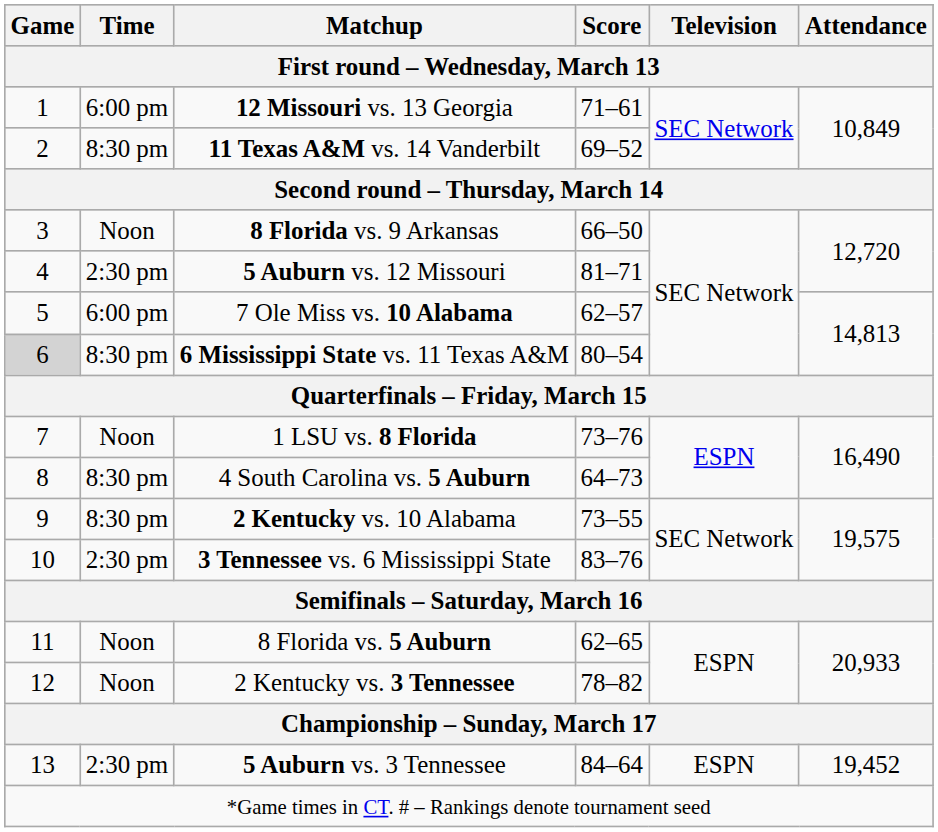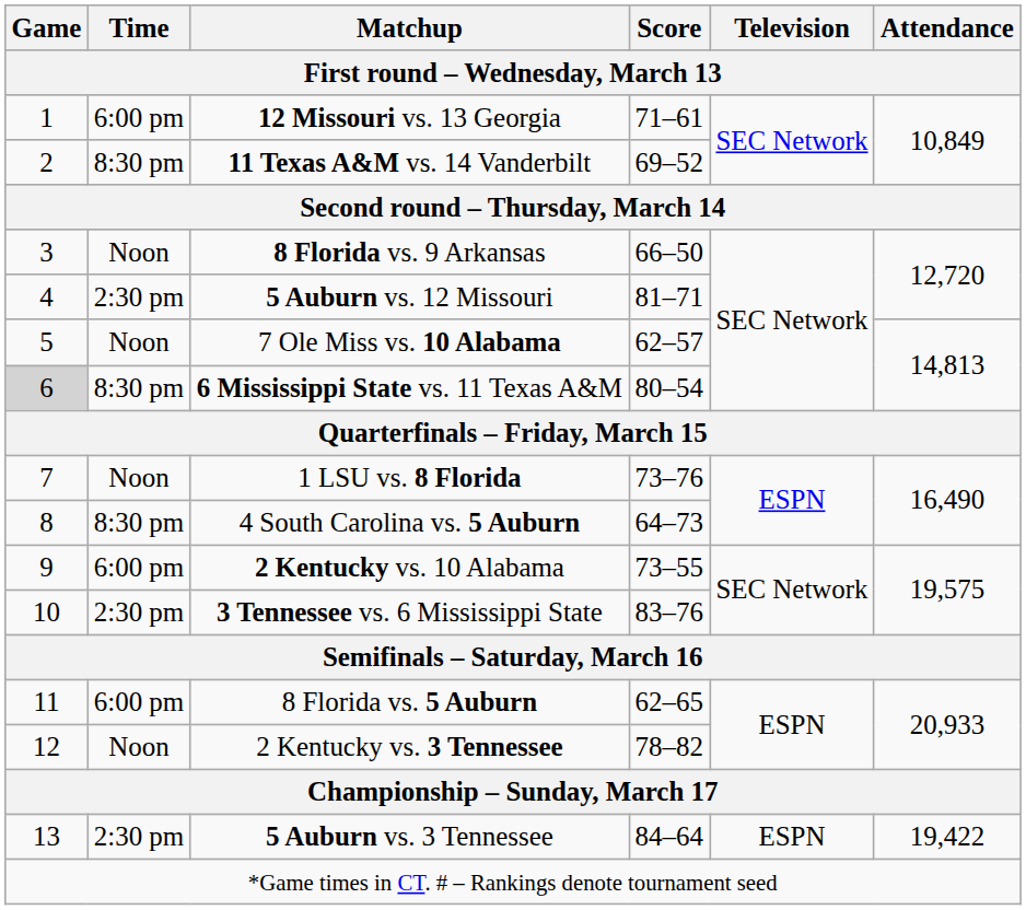 <table class="wikitable" style="font-size: 95%;text-align:center">
 <tr>
 <th>Game</th>
 <th>Time</th>
 <th>Matchup</th>
 <th>Score</th>
 <th>Television</th>
 <th>Attendance</th>
 </tr>
 <tr>
 <th colspan=6>First round – Wednesday, March 13</th>
 </tr>
 <tr>
 <td>1</td>
 <td>6:00 pm</td>
 <td><strong>12 Missouri</strong> vs. 13 Georgia</td>
 <td>71–61</td>
 <td rowspan=2><a href='#'>SEC Network</a></td>
 <td rowspan=2>10,849</td>
 </tr>
 <tr>
 <td>2</td>
 <td>8:30 pm</td>
 <td><strong>11 Texas A&M</strong> vs. 14 Vanderbilt</td>
 <td>69–52</td>
 </tr>
 <tr>
 <th colspan=6>Second round – Thursday, March 14</th>
 </tr>
 <tr>
 <td>3</td>
 <td>Noon</td>
 <td><strong>8 Florida</strong> vs. 9 Arkansas</td>
 <td>66–50</td>
 <td rowspan=4>SEC Network</td>
 <td rowspan=2>12,720</td>
 </tr>
 <tr>
 <td>4</td>
 <td>2:30 pm</td>
 <td><strong>5 Auburn</strong> vs. 12 Missouri</td>
 <td>81–71</td>
 </tr>
 <tr>
 <td>5</td>
-<td>6:00 pm</td>
+<td>Noon</td>
 <td>7 Ole Miss vs. <strong>10 Alabama</strong></td>
 <td>62–57</td>
 <td rowspan=2>14,813</td>
 </tr>
 <tr>
 <td style="background: lightgrey;">6</td>
 <td>8:30 pm</td>
 <td><strong>6 Mississippi State</strong> vs. 11 Texas A&M</td>
 <td>80–54</td>
 </tr>
 <tr>
 <th colspan=6>Quarterfinals – Friday, March 15</th>
 </tr>
 <tr>
 <td>7</td>
 <td>Noon</td>
 <td>1 LSU vs. <strong>8 Florida</strong></td>
 <td>73–76</td>
 <td rowspan=2><a href='#'>ESPN</a></td>
 <td rowspan=2>16,490</td>
 </tr>
 <tr>
 <td>8</td>
 <td>8:30 pm</td>
 <td>4 South Carolina vs. <strong>5 Auburn</strong></td>
 <td>64–73</td>
 </tr>
 <tr>
 <td>9</td>
-<td>8:30 pm</td>
+<td>6:00 pm</td>
 <td><strong>2 Kentucky</strong> vs. 10 Alabama</td>
 <td>73–55</td>
 <td rowspan=2>SEC Network</td>
 <td rowspan=2>19,575</td>
 </tr>
 <tr>
 <td>10</td>
 <td>2:30 pm</td>
 <td><strong>3 Tennessee</strong> vs. 6 Mississippi State</td>
 <td>83–76</td>
 </tr>
 <tr>
 <th colspan=6>Semifinals – Saturday, March 16</th>
 </tr>
 <tr>
 <td>11</td>
-<td>Noon</td>
+<td>6:00 pm</td>
 <td>8 Florida vs. <strong>5 Auburn</strong></td>
 <td>62–65</td>
 <td rowspan=2>ESPN</td>
 <td rowspan=2>20,933</td>
 </tr>
 <tr>
 <td>12</td>
 <td>Noon</td>
 <td>2 Kentucky vs. <strong>3 Tennessee</strong></td>
 <td>78–82</td>
 </tr>
 <tr>
 <th colspan=6>Championship – Sunday, March 17</th>
 </tr>
 <tr>
 <td>13</td>
 <td>2:30 pm</td>
 <td><strong>5 Auburn</strong> vs. 3 Tennessee</td>
 <td>84–64</td>
 <td>ESPN</td>
-<td>19,452</td>
+<td>19,422</td>
 </tr>
 <tr>
 <td colspan=6><small>*Game times in <a href='#'>CT</a>. # – Rankings denote tournament seed</small></td>
 </tr>
 </table>
